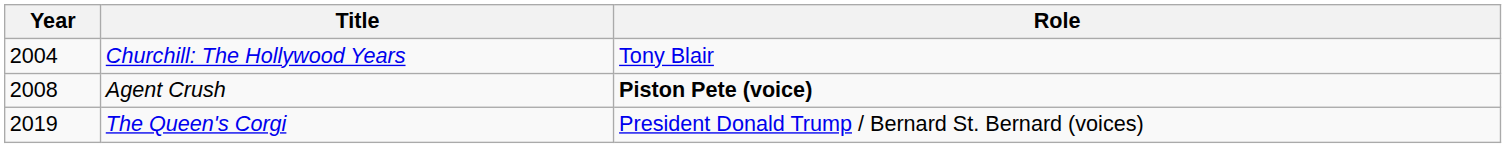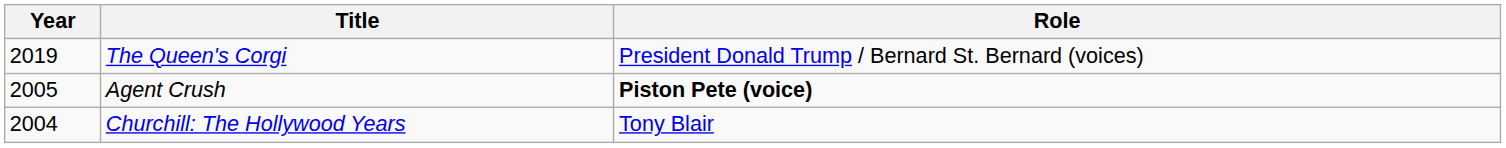 <table class="wikitable" style="width:70%;">
 <tr>
 <th>Year</th>
 <th>Title</th>
 <th>Role</th>
 </tr>
 <tr>
+<td>2019</td>
+<td><em><a href='#'>The Queen's Corgi</a></em></td>
+<td><a href='#'>President Donald Trump</a> / Bernard St. Bernard (voices)</td>
+</tr>
+<tr>
+<td>2005</td>
+<td><em>Agent Crush</em></td>
+<td><strong>Piston Pete (voice)</strong></td>
+</tr>
+<tr>
 <td>2004</td>
 <td><em><a href='#'>Churchill: The Hollywood Years</a></em></td>
 <td><a href='#'>Tony Blair</a></td>
 </tr>
-<tr>
-<td>2008</td>
-<td><em>Agent Crush</em></td>
-<td><strong>Piston Pete (voice)</strong></td>
-</tr>
-<tr>
-<td>2019</td>
-<td><em><a href='#'>The Queen's Corgi</a></em></td>
-<td><a href='#'>President Donald Trump</a> / Bernard St. Bernard (voices)</td>
-</tr>
 </table>
